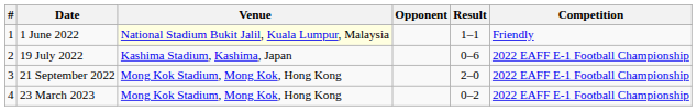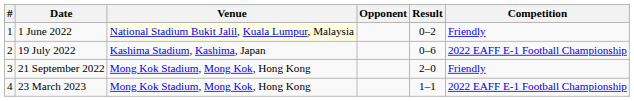 <table class="wikitable" style="font-size:85%; text-align: left;">
 <tr bgcolor="#CCCCCC" align="center">
 <th>#</th>
 <th>Date</th>
 <th>Venue</th>
 <th>Opponent</th>
 <th>Result</th>
 <th>Competition</th>
 </tr>
 <tr>
 <td>1</td>
 <td>1 June 2022</td>
 <td style="background: lightyellow;"><a href='#'>National Stadium Bukit Jalil</a>, <a href='#'>Kuala Lumpur</a>, Malaysia</td>
 <td></td>
-<td align=center>1–1</td>
+<td align=center>0–2</td>
 <td><a href='#'>Friendly</a></td>
 </tr>
 <tr>
 <td>2</td>
 <td>19 July 2022</td>
 <td><a href='#'>Kashima Stadium</a>, <a href='#'>Kashima</a>, Japan</td>
 <td></td>
 <td align=center>0–6</td>
 <td><a href='#'>2022 EAFF E-1 Football Championship</a></td>
 </tr>
 <tr>
 <td>3</td>
 <td>21 September 2022</td>
 <td><a href='#'>Mong Kok Stadium</a>, <a href='#'>Mong Kok</a>, Hong Kong</td>
 <td></td>
 <td align=center>2–0</td>
-<td><a href='#'>2022 EAFF E-1 Football Championship</a></td>
+<td><a href='#'>Friendly</a></td>
 </tr>
 <tr>
 <td>4</td>
 <td>23 March 2023</td>
 <td><a href='#'>Mong Kok Stadium</a>, <a href='#'>Mong Kok</a>, Hong Kong</td>
 <td></td>
-<td align=center>0–2</td>
+<td align=center>1–1</td>
 <td><a href='#'>2022 EAFF E-1 Football Championship</a></td>
 </tr>
 </table>
